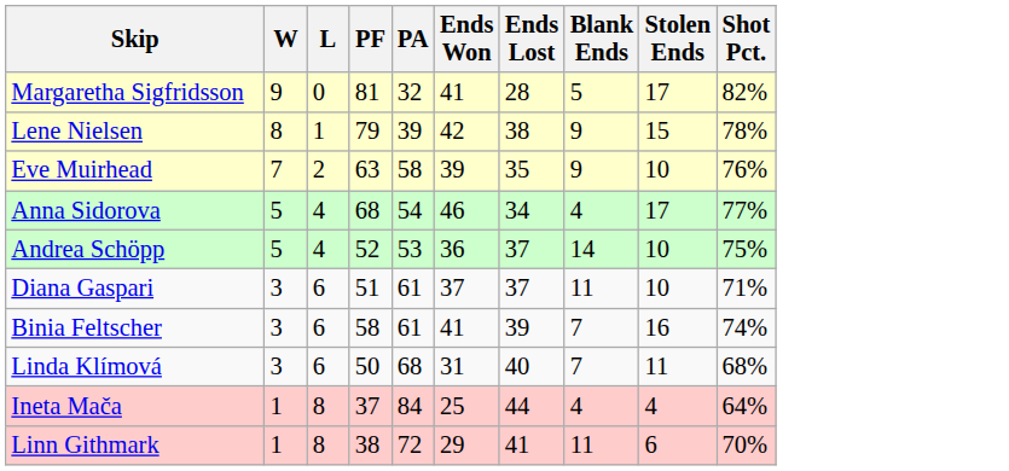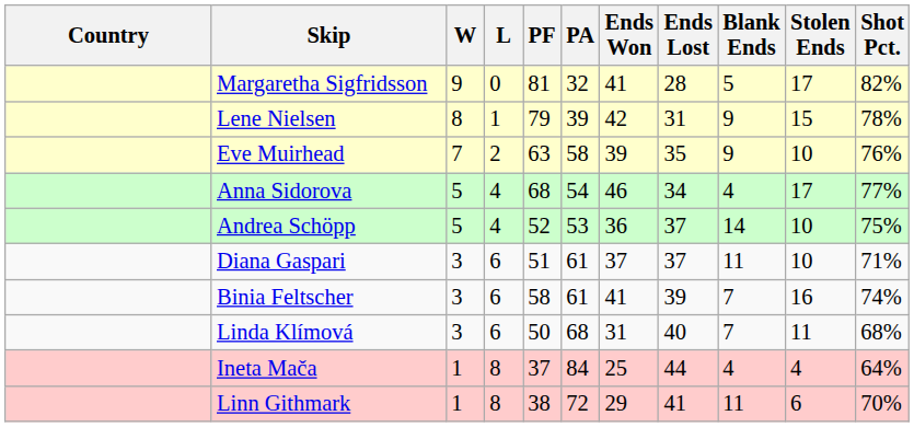 <table class="wikitable">
 <tr>
+<th width=140>Country</th>
 <th width=160>Skip</th>
 <th width=20>W</th>
 <th width=20>L</th>
 <th width=20>PF</th>
 <th width=20>PA</th>
 <th width=20>Ends Won</th>
 <th width=20>Ends Lost</th>
 <th width=20>Blank Ends</th>
 <th width=20>Stolen Ends</th>
 <th width=20>Shot Pct.</th>
 </tr>
 <tr bgcolor=#ffffcc>
+<td></td>
 <td><a href='#'>Margaretha Sigfridsson</a></td>
 <td>9</td>
 <td>0</td>
 <td>81</td>
 <td>32</td>
 <td>41</td>
 <td>28</td>
 <td>5</td>
 <td>17</td>
 <td>82%</td>
 </tr>
 <tr bgcolor=#ffffcc>
+<td></td>
 <td><a href='#'>Lene Nielsen</a></td>
 <td>8</td>
 <td>1</td>
 <td>79</td>
 <td>39</td>
 <td>42</td>
-<td>38</td>
+<td>31</td>
 <td>9</td>
 <td>15</td>
 <td>78%</td>
 </tr>
 <tr bgcolor=#ffffcc>
+<td></td>
 <td><a href='#'>Eve Muirhead</a></td>
 <td>7</td>
 <td>2</td>
 <td>63</td>
 <td>58</td>
 <td>39</td>
 <td>35</td>
 <td>9</td>
 <td>10</td>
 <td>76%</td>
 </tr>
 <tr bgcolor=#ccffcc>
+<td></td>
 <td><a href='#'>Anna Sidorova</a></td>
 <td>5</td>
 <td>4</td>
 <td>68</td>
 <td>54</td>
 <td>46</td>
 <td>34</td>
 <td>4</td>
 <td>17</td>
 <td>77%</td>
 </tr>
 <tr bgcolor=#ccffcc>
+<td></td>
 <td><a href='#'>Andrea Schöpp</a></td>
 <td>5</td>
 <td>4</td>
 <td>52</td>
 <td>53</td>
 <td>36</td>
 <td>37</td>
 <td>14</td>
 <td>10</td>
 <td>75%</td>
 </tr>
 <tr>
+<td></td>
 <td><a href='#'>Diana Gaspari</a></td>
 <td>3</td>
 <td>6</td>
 <td>51</td>
 <td>61</td>
 <td>37</td>
 <td>37</td>
 <td>11</td>
 <td>10</td>
 <td>71%</td>
 </tr>
 <tr>
+<td></td>
 <td><a href='#'>Binia Feltscher</a></td>
 <td>3</td>
 <td>6</td>
 <td>58</td>
 <td>61</td>
 <td>41</td>
 <td>39</td>
 <td>7</td>
 <td>16</td>
 <td>74%</td>
 </tr>
 <tr>
+<td></td>
 <td><a href='#'>Linda Klímová</a></td>
 <td>3</td>
 <td>6</td>
 <td>50</td>
 <td>68</td>
 <td>31</td>
 <td>40</td>
 <td>7</td>
 <td>11</td>
 <td>68%</td>
 </tr>
 <tr bgcolor=#ffcccc>
+<td></td>
 <td><a href='#'>Ineta Mača</a></td>
 <td>1</td>
 <td>8</td>
 <td>37</td>
 <td>84</td>
 <td>25</td>
 <td>44</td>
 <td>4</td>
 <td>4</td>
 <td>64%</td>
 </tr>
 <tr bgcolor=#ffcccc>
+<td></td>
 <td><a href='#'>Linn Githmark</a></td>
 <td>1</td>
 <td>8</td>
 <td>38</td>
 <td>72</td>
 <td>29</td>
 <td>41</td>
 <td>11</td>
 <td>6</td>
 <td>70%</td>
 </tr>
 </table>
